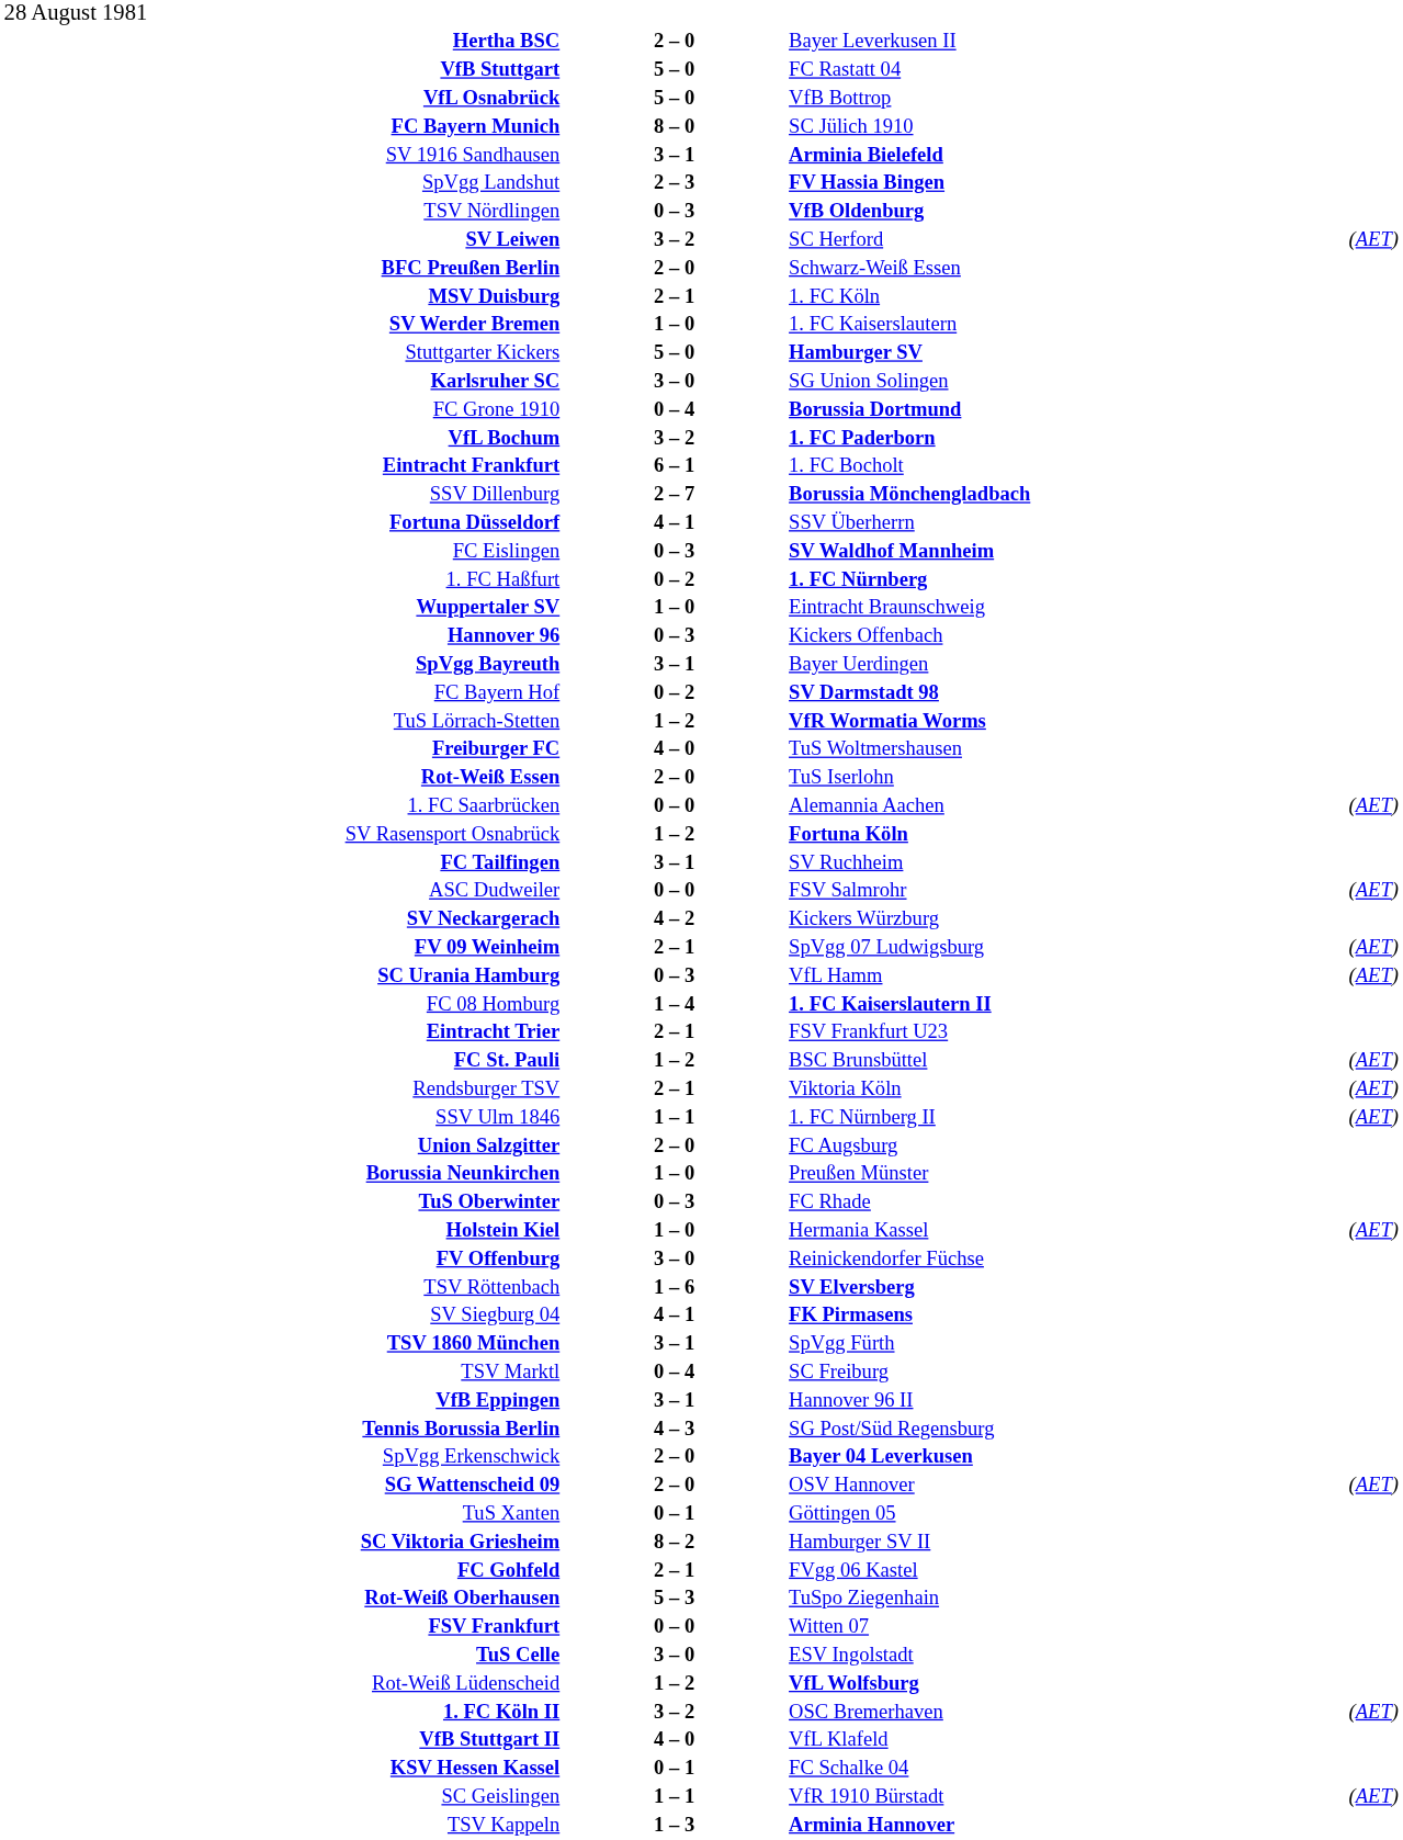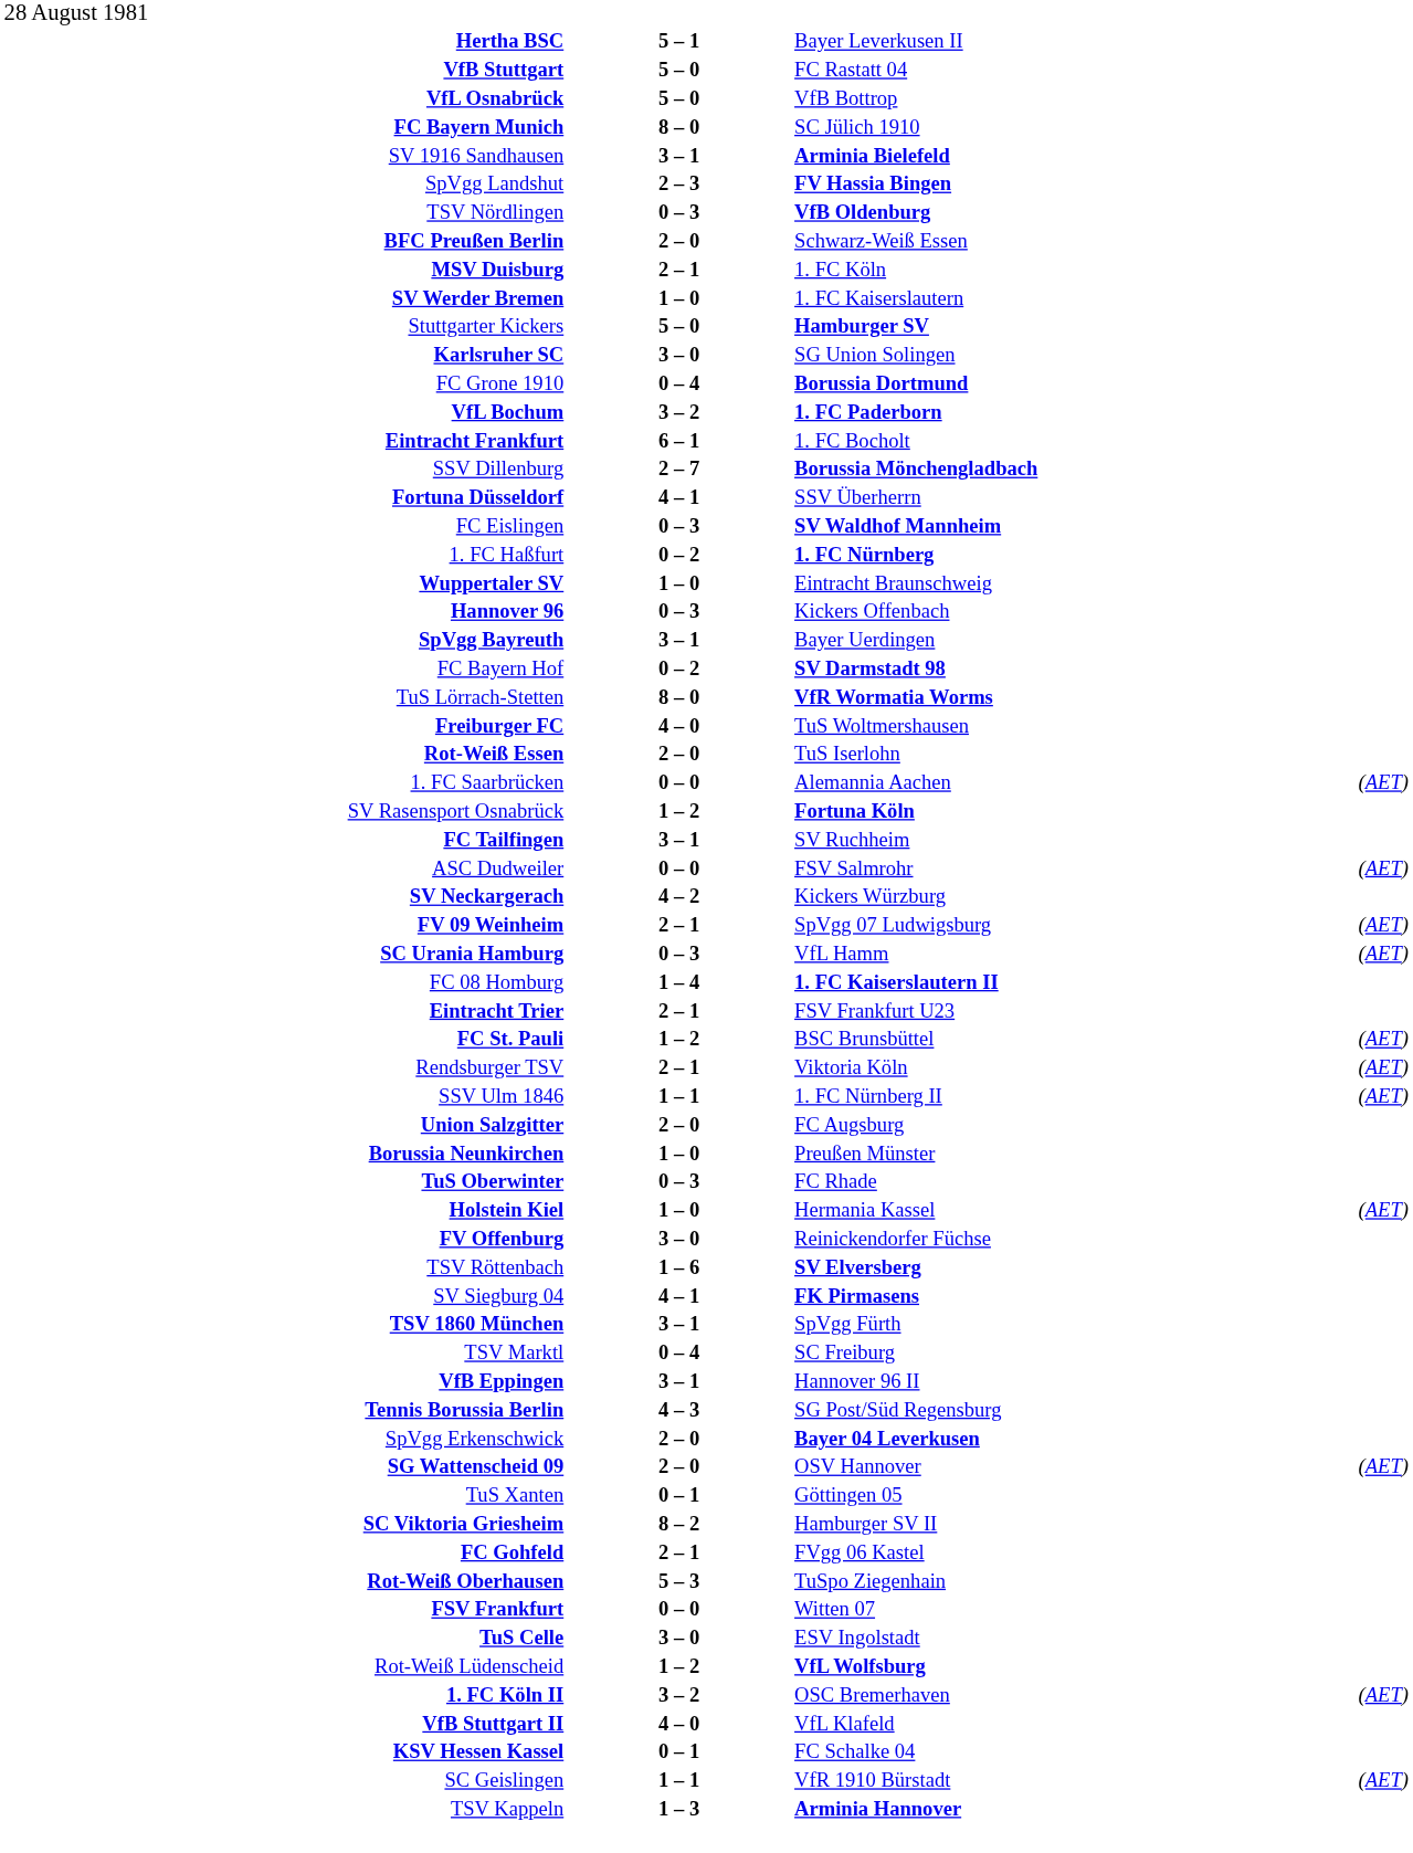 <table width=100% cellspacing=1>
 <tr>
 <th width=25%></th>
 <th width=10%></th>
 <th width=25%></th>
 <th></th>
 </tr>
 <tr>
 <td>28 August 1981</td>
 </tr>
 <tr style=font-size:90%>
 <td align=right><strong><a href='#'>Hertha BSC</a></strong></td>
-<td align=center><strong>2 – 0</strong></td>
+<td align=center><strong>5 – 1</strong></td>
 <td><a href='#'>Bayer Leverkusen II</a></td>
 </tr>
 <tr style=font-size:90%>
 <td align=right><strong><a href='#'>VfB Stuttgart</a></strong></td>
 <td align=center><strong>5 – 0</strong></td>
 <td><a href='#'>FC Rastatt 04</a></td>
 </tr>
 <tr style=font-size:90%>
 <td align=right><strong><a href='#'>VfL Osnabrück</a></strong></td>
 <td align=center><strong>5 – 0</strong></td>
 <td><a href='#'>VfB Bottrop</a></td>
 </tr>
 <tr style=font-size:90%>
 <td align=right><strong><a href='#'>FC Bayern Munich</a></strong></td>
 <td align=center><strong>8 – 0</strong></td>
 <td><a href='#'>SC Jülich 1910</a></td>
 </tr>
 <tr style=font-size:90%>
 <td align=right><a href='#'>SV 1916 Sandhausen</a></td>
 <td align=center><strong>3 – 1</strong></td>
 <td><strong><a href='#'>Arminia Bielefeld</a></strong></td>
 </tr>
 <tr style=font-size:90%>
 <td align=right><a href='#'>SpVgg Landshut</a></td>
 <td align=center><strong>2 – 3</strong></td>
 <td><strong><a href='#'>FV Hassia Bingen</a></strong></td>
 </tr>
 <tr style=font-size:90%>
 <td align=right><a href='#'>TSV Nördlingen</a></td>
 <td align=center><strong>0 – 3</strong></td>
 <td><strong><a href='#'>VfB Oldenburg</a></strong></td>
-</tr>
-<tr style=font-size:90%>
-<td align=right><strong><a href='#'>SV Leiwen</a></strong></td>
-<td align=center><strong>3 – 2</strong></td>
-<td><a href='#'>SC Herford</a></td>
-<td><em>(<a href='#'>AET</a>)</em></td>
 </tr>
 <tr style=font-size:90%>
 <td align=right><strong><a href='#'>BFC Preußen Berlin</a></strong></td>
 <td align=center><strong>2 – 0</strong></td>
 <td><a href='#'>Schwarz-Weiß Essen</a></td>
 </tr>
 <tr style=font-size:90%>
 <td align=right><strong><a href='#'>MSV Duisburg</a></strong></td>
 <td align=center><strong>2 – 1</strong></td>
 <td><a href='#'>1. FC Köln</a></td>
 </tr>
 <tr style=font-size:90%>
 <td align=right><strong><a href='#'>SV Werder Bremen</a></strong></td>
 <td align=center><strong>1 – 0</strong></td>
 <td><a href='#'>1. FC Kaiserslautern</a></td>
 </tr>
 <tr style=font-size:90%>
 <td align=right><a href='#'>Stuttgarter Kickers</a></td>
 <td align=center><strong>5 – 0</strong></td>
 <td><strong><a href='#'>Hamburger SV</a></strong></td>
 </tr>
 <tr style=font-size:90%>
 <td align=right><strong><a href='#'>Karlsruher SC</a></strong></td>
 <td align=center><strong>3 – 0</strong></td>
 <td><a href='#'>SG Union Solingen</a></td>
 </tr>
 <tr style=font-size:90%>
 <td align=right><a href='#'>FC Grone 1910</a></td>
 <td align=center><strong>0 – 4</strong></td>
 <td><strong><a href='#'>Borussia Dortmund</a></strong></td>
 </tr>
 <tr style=font-size:90%>
 <td align=right><strong><a href='#'>VfL Bochum</a></strong></td>
 <td align=center><strong>3 – 2</strong></td>
 <td><strong><a href='#'>1. FC Paderborn</a></strong></td>
 </tr>
 <tr style=font-size:90%>
 <td align=right><strong><a href='#'>Eintracht Frankfurt</a></strong></td>
 <td align=center><strong>6 – 1</strong></td>
 <td><a href='#'>1. FC Bocholt</a></td>
 </tr>
 <tr style=font-size:90%>
 <td align=right><a href='#'>SSV Dillenburg</a></td>
 <td align=center><strong>2 – 7</strong></td>
 <td><strong><a href='#'>Borussia Mönchengladbach</a></strong></td>
 </tr>
 <tr style=font-size:90%>
 <td align=right><strong><a href='#'>Fortuna Düsseldorf</a></strong></td>
 <td align=center><strong>4 – 1</strong></td>
 <td><a href='#'>SSV Überherrn</a></td>
 </tr>
 <tr style=font-size:90%>
 <td align=right><a href='#'>FC Eislingen</a></td>
 <td align=center><strong>0 – 3</strong></td>
 <td><strong><a href='#'>SV Waldhof Mannheim</a></strong></td>
 </tr>
 <tr style=font-size:90%>
 <td align=right><a href='#'>1. FC Haßfurt</a></td>
 <td align=center><strong>0 – 2</strong></td>
 <td><strong><a href='#'>1. FC Nürnberg</a></strong></td>
 </tr>
 <tr style=font-size:90%>
 <td align=right><strong><a href='#'>Wuppertaler SV</a></strong></td>
 <td align=center><strong>1 – 0</strong></td>
 <td><a href='#'>Eintracht Braunschweig</a></td>
 </tr>
 <tr style=font-size:90%>
 <td align=right><strong><a href='#'>Hannover 96</a></strong></td>
 <td align=center><strong>0 – 3</strong></td>
 <td><a href='#'>Kickers Offenbach</a></td>
 </tr>
 <tr style=font-size:90%>
 <td align=right><strong><a href='#'>SpVgg Bayreuth</a></strong></td>
 <td align=center><strong>3 – 1</strong></td>
 <td><a href='#'>Bayer Uerdingen</a></td>
 </tr>
 <tr style=font-size:90%>
 <td align=right><a href='#'>FC Bayern Hof</a></td>
 <td align=center><strong>0 – 2</strong></td>
 <td><strong><a href='#'>SV Darmstadt 98</a></strong></td>
 </tr>
 <tr style=font-size:90%>
 <td align=right><a href='#'>TuS Lörrach-Stetten</a></td>
-<td align=center><strong>1 – 2</strong></td>
+<td align=center><strong>8 – 0</strong></td>
 <td><strong><a href='#'>VfR Wormatia Worms</a></strong></td>
 </tr>
 <tr style=font-size:90%>
 <td align=right><strong><a href='#'>Freiburger FC</a></strong></td>
 <td align=center><strong>4 – 0</strong></td>
 <td><a href='#'>TuS Woltmershausen</a></td>
 </tr>
 <tr style=font-size:90%>
 <td align=right><strong><a href='#'>Rot-Weiß Essen</a></strong></td>
 <td align=center><strong>2 – 0</strong></td>
 <td><a href='#'>TuS Iserlohn</a></td>
 </tr>
 <tr style=font-size:90%>
 <td align=right><a href='#'>1. FC Saarbrücken</a></td>
 <td align=center><strong>0 – 0</strong></td>
 <td><a href='#'>Alemannia Aachen</a></td>
 <td><em>(<a href='#'>AET</a>)</em></td>
 </tr>
 <tr style=font-size:90%>
 <td align=right><a href='#'>SV Rasensport Osnabrück</a></td>
 <td align=center><strong>1 – 2</strong></td>
 <td><strong><a href='#'>Fortuna Köln</a></strong></td>
 </tr>
 <tr style=font-size:90%>
 <td align=right><strong><a href='#'>FC Tailfingen</a></strong></td>
 <td align=center><strong>3 – 1</strong></td>
 <td><a href='#'>SV Ruchheim</a></td>
 </tr>
 <tr style=font-size:90%>
 <td align=right><a href='#'>ASC Dudweiler</a></td>
 <td align=center><strong>0 – 0</strong></td>
 <td><a href='#'>FSV Salmrohr</a></td>
 <td><em>(<a href='#'>AET</a>)</em></td>
 </tr>
 <tr style=font-size:90%>
 <td align=right><strong><a href='#'>SV Neckargerach</a></strong></td>
 <td align=center><strong>4 – 2</strong></td>
 <td><a href='#'>Kickers Würzburg</a></td>
 </tr>
 <tr style=font-size:90%>
 <td align=right><strong><a href='#'>FV 09 Weinheim</a></strong></td>
 <td align=center><strong>2 – 1</strong></td>
 <td><a href='#'>SpVgg 07 Ludwigsburg</a></td>
 <td><em>(<a href='#'>AET</a>)</em></td>
 </tr>
 <tr style=font-size:90%>
 <td align=right><strong><a href='#'>SC Urania Hamburg</a></strong></td>
 <td align=center><strong>0 – 3</strong></td>
 <td><a href='#'>VfL Hamm</a></td>
 <td><em>(<a href='#'>AET</a>)</em></td>
 </tr>
 <tr style=font-size:90%>
 <td align=right><a href='#'>FC 08 Homburg</a></td>
 <td align=center><strong>1 – 4</strong></td>
 <td><strong><a href='#'>1. FC Kaiserslautern II</a></strong></td>
 </tr>
 <tr style=font-size:90%>
 <td align=right><strong><a href='#'>Eintracht Trier</a></strong></td>
 <td align=center><strong>2 – 1</strong></td>
 <td><a href='#'>FSV Frankfurt U23</a></td>
 </tr>
 <tr style=font-size:90%>
 <td align=right><strong><a href='#'>FC St. Pauli</a></strong></td>
 <td align=center><strong>1 – 2</strong></td>
 <td><a href='#'>BSC Brunsbüttel</a></td>
 <td><em>(<a href='#'>AET</a>)</em></td>
 </tr>
 <tr style=font-size:90%>
 <td align=right><a href='#'>Rendsburger TSV</a></td>
 <td align=center><strong>2 – 1</strong></td>
 <td><a href='#'>Viktoria Köln</a></td>
 <td><em>(<a href='#'>AET</a>)</em></td>
 </tr>
 <tr style=font-size:90%>
 <td align=right><a href='#'>SSV Ulm 1846</a></td>
 <td align=center><strong>1 – 1</strong></td>
 <td><a href='#'>1. FC Nürnberg II</a></td>
 <td><em>(<a href='#'>AET</a>)</em></td>
 </tr>
 <tr style=font-size:90%>
 <td align=right><strong><a href='#'>Union Salzgitter</a></strong></td>
 <td align=center><strong>2 – 0</strong></td>
 <td><a href='#'>FC Augsburg</a></td>
 </tr>
 <tr style=font-size:90%>
 <td align=right><strong><a href='#'>Borussia Neunkirchen</a></strong></td>
 <td align=center><strong>1 – 0</strong></td>
 <td><a href='#'>Preußen Münster</a></td>
 </tr>
 <tr style=font-size:90%>
 <td align=right><strong><a href='#'>TuS Oberwinter</a></strong></td>
 <td align=center><strong>0 – 3</strong></td>
 <td><a href='#'>FC Rhade</a></td>
 </tr>
 <tr style=font-size:90%>
 <td align=right><strong><a href='#'>Holstein Kiel</a></strong></td>
 <td align=center><strong>1 – 0</strong></td>
 <td><a href='#'>Hermania Kassel</a></td>
 <td><em>(<a href='#'>AET</a>)</em></td>
 </tr>
 <tr style=font-size:90%>
 <td align=right><strong><a href='#'>FV Offenburg</a></strong></td>
 <td align=center><strong>3 – 0</strong></td>
 <td><a href='#'>Reinickendorfer Füchse</a></td>
 </tr>
 <tr style=font-size:90%>
 <td align=right><a href='#'>TSV Röttenbach</a></td>
 <td align=center><strong>1 – 6</strong></td>
 <td><strong><a href='#'>SV Elversberg</a></strong></td>
 </tr>
 <tr style=font-size:90%>
 <td align=right><a href='#'>SV Siegburg 04</a></td>
 <td align=center><strong>4 – 1</strong></td>
 <td><strong><a href='#'>FK Pirmasens</a></strong></td>
 </tr>
 <tr style=font-size:90%>
 <td align=right><strong><a href='#'>TSV 1860 München</a></strong></td>
 <td align=center><strong>3 – 1</strong></td>
 <td><a href='#'>SpVgg Fürth</a></td>
 </tr>
 <tr style=font-size:90%>
 <td align=right><a href='#'>TSV Marktl</a></td>
 <td align=center><strong>0 – 4</strong></td>
 <td><a href='#'>SC Freiburg</a></td>
 </tr>
 <tr style=font-size:90%>
 <td align=right><strong><a href='#'>VfB Eppingen</a></strong></td>
 <td align=center><strong>3 – 1</strong></td>
 <td><a href='#'>Hannover 96 II</a></td>
 </tr>
 <tr style=font-size:90%>
 <td align=right><strong><a href='#'>Tennis Borussia Berlin</a></strong></td>
 <td align=center><strong>4 – 3</strong></td>
 <td><a href='#'>SG Post/Süd Regensburg</a></td>
 </tr>
 <tr style=font-size:90%>
 <td align=right><a href='#'>SpVgg Erkenschwick</a></td>
 <td align=center><strong>2 – 0</strong></td>
 <td><strong><a href='#'>Bayer 04 Leverkusen</a></strong></td>
 </tr>
 <tr style=font-size:90%>
 <td align=right><strong><a href='#'>SG Wattenscheid 09</a></strong></td>
 <td align=center><strong>2 – 0</strong></td>
 <td><a href='#'>OSV Hannover</a></td>
 <td><em>(<a href='#'>AET</a>)</em></td>
 </tr>
 <tr style=font-size:90%>
 <td align=right><a href='#'>TuS Xanten</a></td>
 <td align=center><strong>0 – 1</strong></td>
 <td><a href='#'>Göttingen 05</a></td>
 </tr>
 <tr style=font-size:90%>
 <td align=right><strong><a href='#'>SC Viktoria Griesheim</a></strong></td>
 <td align=center><strong>8 – 2</strong></td>
 <td><a href='#'>Hamburger SV II</a></td>
 </tr>
 <tr style=font-size:90%>
 <td align=right><strong><a href='#'>FC Gohfeld</a></strong></td>
 <td align=center><strong>2 – 1</strong></td>
 <td><a href='#'>FVgg 06 Kastel</a></td>
 </tr>
 <tr style=font-size:90%>
 <td align=right><strong><a href='#'>Rot-Weiß Oberhausen</a></strong></td>
 <td align=center><strong>5 – 3</strong></td>
 <td><a href='#'>TuSpo Ziegenhain</a></td>
 </tr>
 <tr style=font-size:90%>
 <td align=right><strong><a href='#'>FSV Frankfurt</a></strong></td>
 <td align=center><strong>0 – 0</strong></td>
 <td><a href='#'>Witten 07</a></td>
 </tr>
 <tr style=font-size:90%>
 <td align=right><strong><a href='#'>TuS Celle</a></strong></td>
 <td align=center><strong>3 – 0</strong></td>
 <td><a href='#'>ESV Ingolstadt</a></td>
 </tr>
 <tr style=font-size:90%>
 <td align=right><a href='#'>Rot-Weiß Lüdenscheid</a></td>
 <td align=center><strong>1 – 2</strong></td>
 <td><strong><a href='#'>VfL Wolfsburg</a></strong></td>
 </tr>
 <tr style=font-size:90%>
 <td align=right><strong><a href='#'>1. FC Köln II</a></strong></td>
 <td align=center><strong>3 – 2</strong></td>
 <td><a href='#'>OSC Bremerhaven</a></td>
 <td><em>(<a href='#'>AET</a>)</em></td>
 </tr>
 <tr style=font-size:90%>
 <td align=right><strong><a href='#'>VfB Stuttgart II</a></strong></td>
 <td align=center><strong>4 – 0</strong></td>
 <td><a href='#'>VfL Klafeld</a></td>
 </tr>
 <tr style=font-size:90%>
 <td align=right><strong><a href='#'>KSV Hessen Kassel</a></strong></td>
 <td align=center><strong>0 – 1</strong></td>
 <td><a href='#'>FC Schalke 04</a></td>
 </tr>
 <tr style=font-size:90%>
 <td align=right><a href='#'>SC Geislingen</a></td>
 <td align=center><strong>1 – 1</strong></td>
 <td><a href='#'>VfR 1910 Bürstadt</a></td>
 <td><em>(<a href='#'>AET</a>)</em></td>
 </tr>
 <tr style=font-size:90%>
 <td align=right><a href='#'>TSV Kappeln</a></td>
 <td align=center><strong>1 – 3</strong></td>
 <td><strong><a href='#'>Arminia Hannover</a></strong></td>
 </tr>
 </table>
